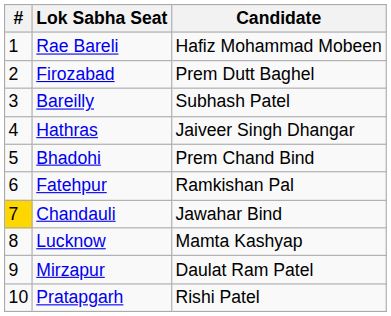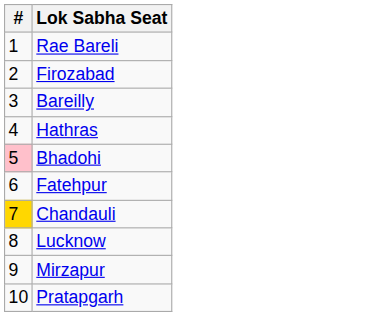 <table class="wikitable">
 <tr>
 <th>#</th>
 <th>Lok Sabha Seat</th>
-<th>Candidate</th>
 </tr>
 <tr>
 <td>1</td>
 <td><a href='#'>Rae Bareli</a></td>
-<td>Hafiz Mohammad Mobeen</td>
 </tr>
 <tr>
 <td>2</td>
 <td><a href='#'>Firozabad</a></td>
-<td>Prem Dutt Baghel</td>
 </tr>
 <tr>
 <td>3</td>
 <td><a href='#'>Bareilly</a></td>
-<td>Subhash Patel</td>
 </tr>
 <tr>
 <td>4</td>
 <td><a href='#'>Hathras</a></td>
-<td>Jaiveer Singh Dhangar</td>
 </tr>
 <tr>
-<td>5</td>
+<td style="background: pink;">5</td>
 <td><a href='#'>Bhadohi</a></td>
-<td>Prem Chand Bind</td>
 </tr>
 <tr>
 <td>6</td>
 <td><a href='#'>Fatehpur</a></td>
-<td>Ramkishan Pal</td>
 </tr>
 <tr>
 <td style="background: gold;">7</td>
 <td><a href='#'>Chandauli</a></td>
-<td>Jawahar Bind</td>
 </tr>
 <tr>
 <td>8</td>
 <td><a href='#'>Lucknow</a></td>
-<td>Mamta Kashyap</td>
 </tr>
 <tr>
 <td>9</td>
 <td><a href='#'>Mirzapur</a></td>
-<td>Daulat Ram Patel</td>
 </tr>
 <tr>
 <td>10</td>
 <td><a href='#'>Pratapgarh</a></td>
-<td>Rishi Patel</td>
 </tr>
 </table>
